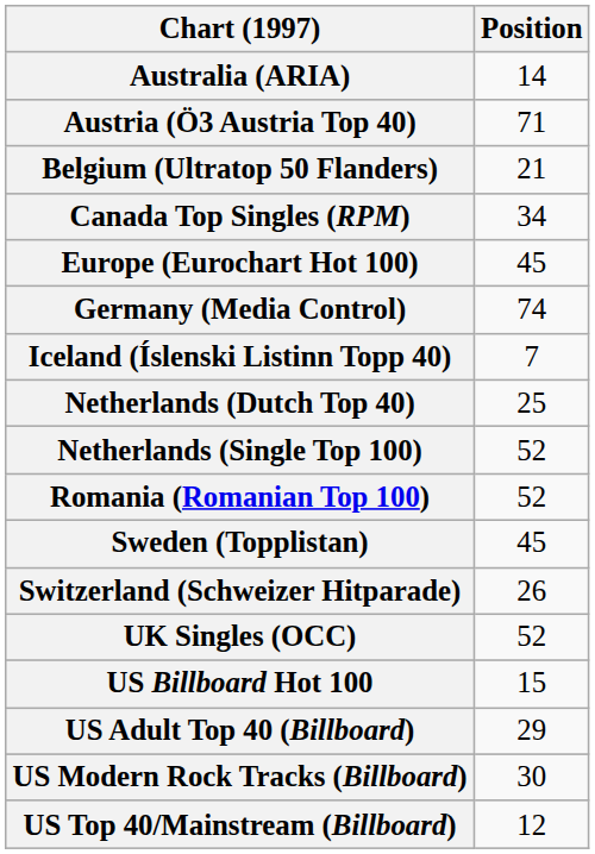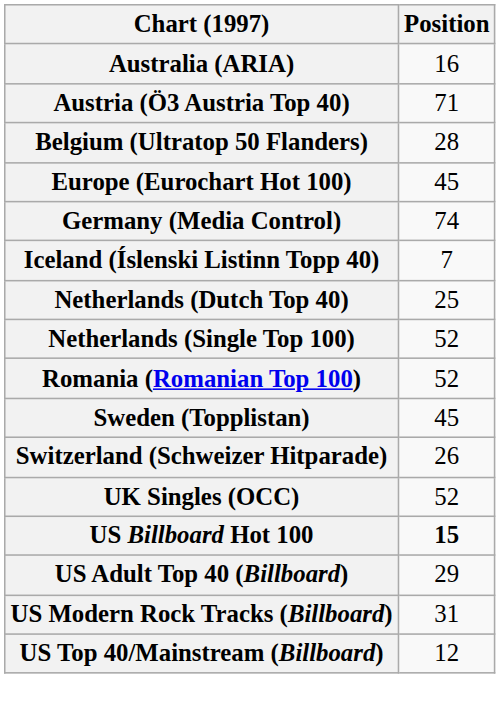 <table class="wikitable sortable plainrowheaders" style="text-align:center">
 <tr>
 <th>Chart (1997)</th>
 <th>Position</th>
 </tr>
 <tr>
 <th scope="row">Australia (ARIA)</th>
-<td>14</td>
+<td>16</td>
 </tr>
 <tr>
 <th scope="row">Austria (Ö3 Austria Top 40)</th>
 <td>71</td>
 </tr>
 <tr>
 <th scope="row">Belgium (Ultratop 50 Flanders)</th>
-<td>21</td>
-</tr>
-<tr>
-<th scope="row">Canada Top Singles (<em>RPM</em>)</th>
-<td>34</td>
+<td>28</td>
 </tr>
 <tr>
 <th scope="row">Europe (Eurochart Hot 100)</th>
 <td>45</td>
 </tr>
 <tr>
 <th scope="row">Germany (Media Control)</th>
 <td>74</td>
 </tr>
 <tr>
 <th scope="row">Iceland (Íslenski Listinn Topp 40)</th>
 <td>7</td>
 </tr>
 <tr>
 <th scope="row">Netherlands (Dutch Top 40)</th>
 <td>25</td>
 </tr>
 <tr>
 <th scope="row">Netherlands (Single Top 100)</th>
 <td>52</td>
 </tr>
 <tr>
 <th scope="row">Romania (<a href='#'>Romanian Top 100</a>)</th>
 <td>52</td>
 </tr>
 <tr>
 <th scope="row">Sweden (Topplistan)</th>
 <td>45</td>
 </tr>
 <tr>
 <th scope="row">Switzerland (Schweizer Hitparade)</th>
 <td>26</td>
 </tr>
 <tr>
 <th scope="row">UK Singles (OCC)</th>
 <td>52</td>
 </tr>
 <tr>
 <th scope="row">US <em>Billboard</em> Hot 100</th>
-<td>15</td>
+<td><strong>15</strong></td>
 </tr>
 <tr>
 <th scope="row">US Adult Top 40 (<em>Billboard</em>)</th>
 <td>29</td>
 </tr>
 <tr>
 <th scope="row">US Modern Rock Tracks (<em>Billboard</em>)</th>
-<td>30</td>
+<td>31</td>
 </tr>
 <tr>
 <th scope="row">US Top 40/Mainstream (<em>Billboard</em>)</th>
 <td>12</td>
 </tr>
 </table>
